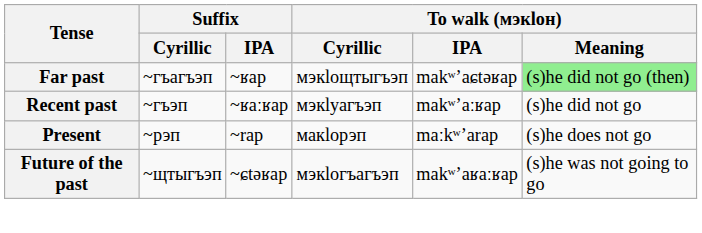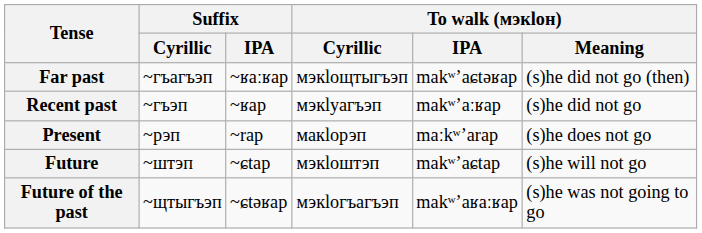 <table class="wikitable">
 <tr>
 <th rowspan=2>Tense</th>
 <th colspan=2>Suffix</th>
 <th colspan=3>To walk (мэкӏон)</th>
 </tr>
 <tr>
 <th>Cyrillic</th>
 <th>IPA</th>
 <th>Cyrillic</th>
 <th>IPA</th>
 <th>Meaning</th>
 </tr>
 <tr>
 <th>Far past</th>
 <td>~гъагъэп</td>
-<td>~ʁap</td>
+<td>~ʁaːʁap</td>
 <td>мэкӏощтыгъэп</td>
 <td>makʷʼaɕtəʁap</td>
-<td style="background: lightgreen;">(s)he did not go (then)</td>
+<td>(s)he did not go (then)</td>
 </tr>
 <tr>
 <th>Recent past</th>
 <td>~гъэп</td>
-<td>~ʁaːʁap</td>
+<td>~ʁap</td>
 <td>мэкӏуагъэп</td>
 <td>makʷʼaːʁap</td>
 <td>(s)he did not go</td>
 </tr>
 <tr>
 <th>Present</th>
 <td>~рэп</td>
 <td>~rap</td>
 <td>макӏорэп</td>
 <td>maːkʷʼarap</td>
 <td>(s)he does not go</td>
 </tr>
 <tr>
+<th>Future</th>
+<td>~штэп</td>
+<td>~ɕtap</td>
+<td>мэкӏоштэп</td>
+<td>makʷʼaɕtap</td>
+<td>(s)he will not go</td>
+</tr>
+<tr>
 <th>Future of the past</th>
 <td>~щтыгъэп</td>
 <td>~ɕtəʁap</td>
 <td>мэкӏогъагъэп</td>
 <td>makʷʼaʁaːʁap</td>
 <td>(s)he was not going to go</td>
 </tr>
 </table>
